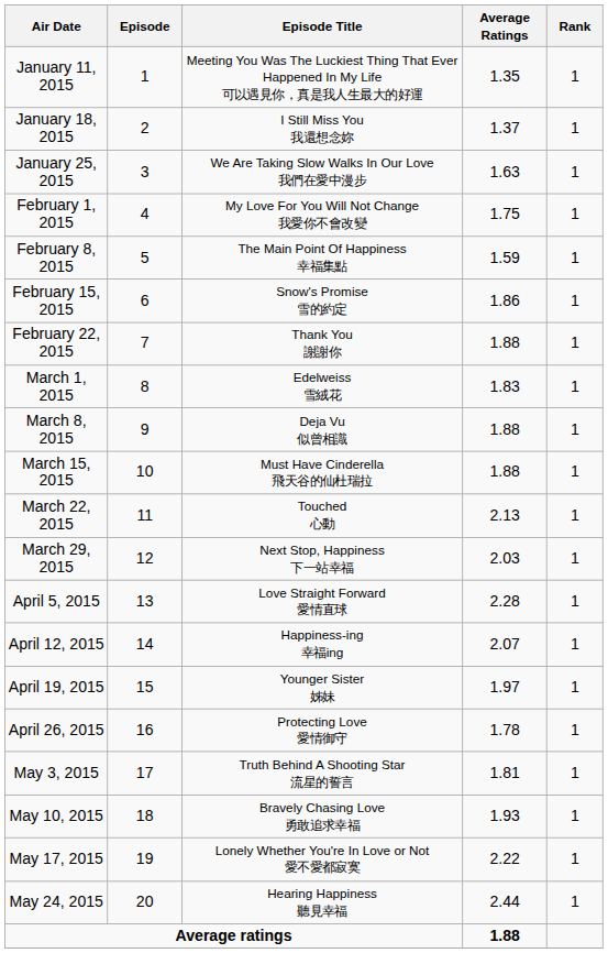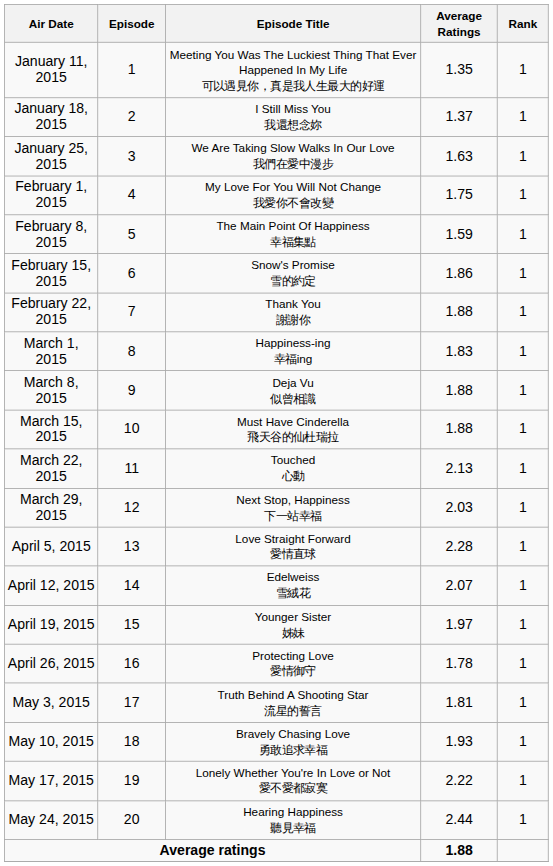 <table class="wikitable" style="text-align:center;width:70%;">
 <tr>
 <th width="10%"><small><strong>Air Date</strong></small></th>
 <th width="5%"><small><strong>Episode</strong></small></th>
 <th width="30%"><small>Episode Title</small></th>
 <th width="8%"><small><strong>Average Ratings</strong></small></th>
 <th width="5%"><small><strong>Rank</strong></small></th>
 </tr>
 <tr>
 <td>January 11, 2015</td>
 <td>1</td>
 <td><small>Meeting You Was The Luckiest Thing That Ever Happened In My Life<br>可以遇見你，真是我人生最大的好運</small></td>
 <td>1.35</td>
 <td>1</td>
 </tr>
 <tr>
 <td>January 18, 2015</td>
 <td>2</td>
 <td><small>I Still Miss You<br>我還想念妳</small></td>
 <td>1.37</td>
 <td>1</td>
 </tr>
 <tr>
 <td>January 25, 2015</td>
 <td>3</td>
 <td><small>We Are Taking Slow Walks In Our Love<br>我們在愛中漫步</small></td>
 <td>1.63</td>
 <td>1</td>
 </tr>
 <tr>
 <td>February 1, 2015</td>
 <td>4</td>
 <td><small>My Love For You Will Not Change<br>我愛你不會改變</small></td>
 <td>1.75</td>
 <td>1</td>
 </tr>
 <tr>
 <td>February 8, 2015</td>
 <td>5</td>
 <td><small>The Main Point Of Happiness<br>幸福集點</small></td>
 <td>1.59</td>
 <td>1</td>
 </tr>
 <tr>
 <td>February 15, 2015</td>
 <td>6</td>
 <td><small>Snow's Promise<br>雪的約定</small></td>
 <td>1.86</td>
 <td>1</td>
 </tr>
 <tr>
 <td>February 22, 2015</td>
 <td>7</td>
 <td><small>Thank You<br>謝謝你</small></td>
 <td>1.88</td>
 <td>1</td>
 </tr>
 <tr>
 <td>March 1, 2015</td>
 <td>8</td>
-<td><small>Edelweiss<br>雪絨花</small></td>
+<td><small>Happiness-ing <br>幸福ing</small></td>
 <td>1.83</td>
 <td>1</td>
 </tr>
 <tr>
 <td>March 8, 2015</td>
 <td>9</td>
 <td><small>Deja Vu<br>似曾相識</small></td>
 <td>1.88</td>
 <td>1</td>
 </tr>
 <tr>
 <td>March 15, 2015</td>
 <td>10</td>
 <td><small>Must Have Cinderella<br>飛天谷的仙杜瑞拉</small></td>
 <td>1.88</td>
 <td>1</td>
 </tr>
 <tr>
 <td>March 22, 2015</td>
 <td>11</td>
 <td><small>Touched <br>心動</small></td>
 <td>2.13</td>
 <td>1</td>
 </tr>
 <tr>
 <td>March 29, 2015</td>
 <td>12</td>
 <td><small>Next Stop, Happiness <br>下一站幸福</small></td>
 <td>2.03</td>
 <td>1</td>
 </tr>
 <tr>
 <td>April 5, 2015</td>
 <td>13</td>
 <td><small>Love Straight Forward<br>愛情直球</small></td>
 <td>2.28</td>
 <td>1</td>
 </tr>
 <tr>
 <td>April 12, 2015</td>
 <td>14</td>
-<td><small>Happiness-ing <br>幸福ing</small></td>
+<td><small>Edelweiss<br>雪絨花</small></td>
 <td>2.07</td>
 <td>1</td>
 </tr>
 <tr>
 <td>April 19, 2015</td>
 <td>15</td>
 <td><small>Younger Sister<br>姊妹</small></td>
 <td>1.97</td>
 <td>1</td>
 </tr>
 <tr>
 <td>April 26, 2015</td>
 <td>16</td>
 <td><small>Protecting Love<br>愛情御守</small></td>
 <td>1.78</td>
 <td>1</td>
 </tr>
 <tr>
 <td>May 3, 2015</td>
 <td>17</td>
 <td><small>Truth Behind A Shooting Star<br>流星的誓言</small></td>
 <td>1.81</td>
 <td>1</td>
 </tr>
 <tr>
 <td>May 10, 2015</td>
 <td>18</td>
 <td><small>Bravely Chasing Love<br>勇敢追求幸福</small></td>
 <td>1.93</td>
 <td>1</td>
 </tr>
 <tr>
 <td>May 17, 2015</td>
 <td>19</td>
 <td><small>Lonely Whether You're In Love or Not<br>愛不愛都寂寞</small></td>
 <td>2.22</td>
 <td>1</td>
 </tr>
 <tr>
 <td>May 24, 2015</td>
 <td>20</td>
 <td><small>Hearing Happiness<br>聽見幸福</small></td>
 <td>2.44</td>
 <td>1</td>
 </tr>
 <tr>
 <td colspan=3><strong>Average ratings</strong></td>
 <td><strong>1.88</strong></td>
 <td></td>
 </tr>
 <tr>
 </tr>
 </table>
